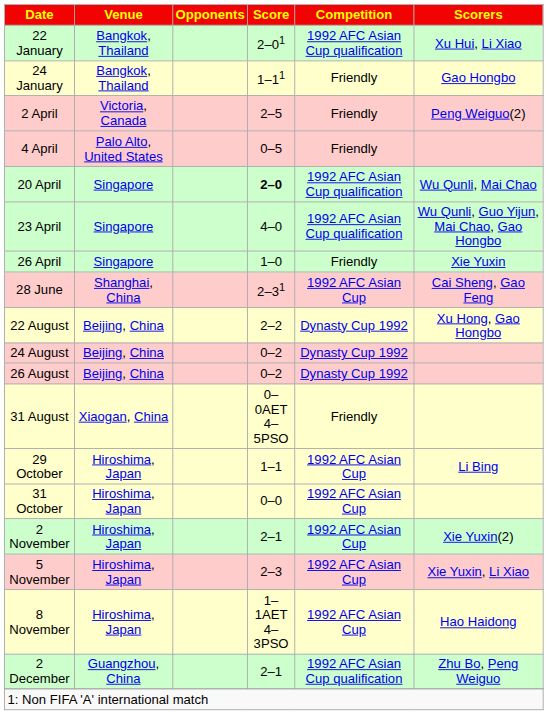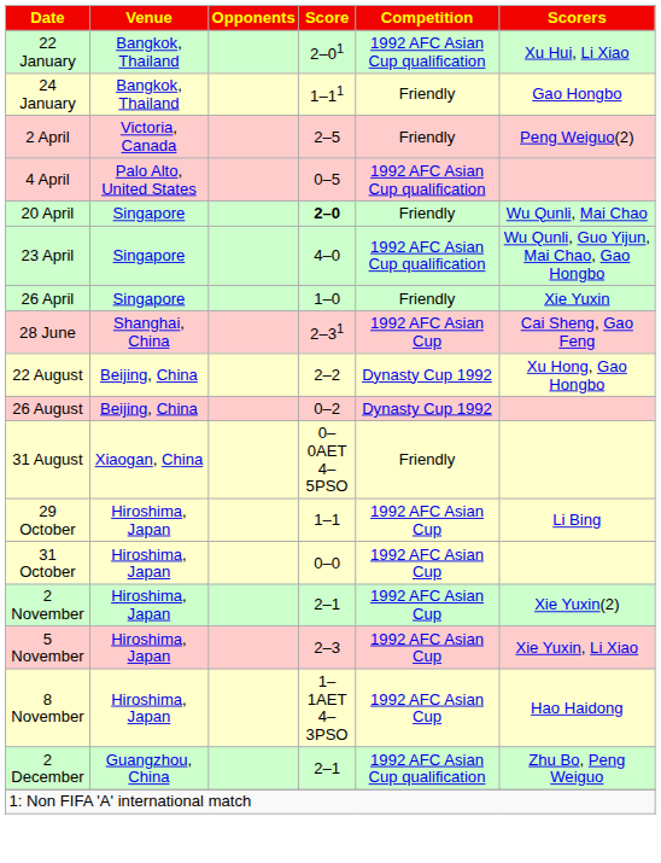 <table width=95% class="wikitable" style="text-align: center; font-size: 90%">
 <tr bgcolor=#F00300 style="color:yellow">
 <td><strong>Date</strong></td>
 <td><strong>Venue</strong></td>
 <td><strong>Opponents</strong></td>
 <td><strong>Score</strong></td>
 <td><strong>Competition</strong></td>
 <td><strong>Scorers</strong></td>
 </tr>
 <tr bgcolor=#CCFFCC>
 <td>22 January</td>
 <td><a href='#'>Bangkok</a>, <a href='#'>Thailand</a></td>
 <td></td>
 <td>2–0<sup>1</sup></td>
 <td><a href='#'>1992 AFC Asian Cup qualification</a></td>
 <td><a href='#'>Xu Hui</a>, <a href='#'>Li Xiao</a></td>
 </tr>
 <tr bgcolor=#FFFFCC>
 <td>24 January</td>
 <td><a href='#'>Bangkok</a>, <a href='#'>Thailand</a></td>
 <td></td>
 <td>1–1<sup>1</sup></td>
 <td>Friendly</td>
 <td><a href='#'>Gao Hongbo</a></td>
 </tr>
 <tr bgcolor=#FFCCCC>
 <td>2 April</td>
 <td><a href='#'>Victoria</a>, <a href='#'>Canada</a></td>
 <td></td>
 <td>2–5</td>
 <td>Friendly</td>
 <td><a href='#'>Peng Weiguo</a>(2)</td>
 </tr>
 <tr bgcolor=#FFCCCC>
 <td>4 April</td>
 <td><a href='#'>Palo Alto</a>, <a href='#'>United States</a></td>
 <td></td>
 <td>0–5</td>
-<td>Friendly</td>
+<td><a href='#'>1992 AFC Asian Cup qualification</a></td>
 <td></td>
 </tr>
 <tr bgcolor=#CCFFCC>
 <td>20 April</td>
 <td><a href='#'>Singapore</a></td>
 <td></td>
 <td><strong>2–0</strong></td>
-<td><a href='#'>1992 AFC Asian Cup qualification</a></td>
+<td>Friendly</td>
 <td><a href='#'>Wu Qunli</a>, <a href='#'>Mai Chao</a></td>
 </tr>
 <tr bgcolor=#CCFFCC>
 <td>23 April</td>
 <td><a href='#'>Singapore</a></td>
 <td></td>
 <td>4–0</td>
 <td><a href='#'>1992 AFC Asian Cup qualification</a></td>
 <td><a href='#'>Wu Qunli</a>, <a href='#'>Guo Yijun</a>, <a href='#'>Mai Chao</a>, <a href='#'>Gao Hongbo</a></td>
 </tr>
 <tr bgcolor=#CCFFCC>
 <td>26 April</td>
 <td><a href='#'>Singapore</a></td>
 <td></td>
 <td>1–0</td>
 <td>Friendly</td>
 <td><a href='#'>Xie Yuxin</a></td>
 </tr>
 <tr bgcolor=#FFCCCC>
 <td>28 June</td>
 <td><a href='#'>Shanghai</a>, <a href='#'>China</a></td>
 <td></td>
 <td>2–3<sup>1</sup></td>
 <td><a href='#'>1992 AFC Asian Cup</a></td>
 <td><a href='#'>Cai Sheng</a>, <a href='#'>Gao Feng</a></td>
 </tr>
 <tr bgcolor=#FFFFCC>
 <td>22 August</td>
 <td><a href='#'>Beijing</a>, <a href='#'>China</a></td>
 <td></td>
 <td>2–2</td>
 <td><a href='#'>Dynasty Cup 1992</a></td>
 <td><a href='#'>Xu Hong</a>, <a href='#'>Gao Hongbo</a></td>
-</tr>
-<tr bgcolor=#FFCCCC>
-<td>24 August</td>
-<td><a href='#'>Beijing</a>, <a href='#'>China</a></td>
-<td></td>
-<td>0–2</td>
-<td><a href='#'>Dynasty Cup 1992</a></td>
-<td></td>
 </tr>
 <tr bgcolor=#FFCCCC>
 <td>26 August</td>
 <td><a href='#'>Beijing</a>, <a href='#'>China</a></td>
 <td></td>
 <td>0–2</td>
 <td><a href='#'>Dynasty Cup 1992</a></td>
 <td></td>
 </tr>
 <tr bgcolor=#FFFFCC>
 <td>31 August</td>
 <td><a href='#'>Xiaogan</a>, <a href='#'>China</a></td>
 <td></td>
 <td>0–0AET<br>4–5PSO</td>
 <td>Friendly</td>
 <td></td>
 </tr>
 <tr bgcolor=#FFFFCC>
 <td>29 October</td>
 <td><a href='#'>Hiroshima</a>, <a href='#'>Japan</a></td>
 <td></td>
 <td>1–1</td>
 <td><a href='#'>1992 AFC Asian Cup</a></td>
 <td><a href='#'>Li Bing</a></td>
 </tr>
 <tr bgcolor=#FFFFCC>
 <td>31 October</td>
 <td><a href='#'>Hiroshima</a>, <a href='#'>Japan</a></td>
 <td></td>
 <td>0–0</td>
 <td><a href='#'>1992 AFC Asian Cup</a></td>
 <td></td>
 </tr>
 <tr bgcolor=#CCFFCC>
 <td>2 November</td>
 <td><a href='#'>Hiroshima</a>, <a href='#'>Japan</a></td>
 <td></td>
 <td>2–1</td>
 <td><a href='#'>1992 AFC Asian Cup</a></td>
 <td><a href='#'>Xie Yuxin</a>(2)</td>
 </tr>
 <tr bgcolor=#FFCCCC>
 <td>5 November</td>
 <td><a href='#'>Hiroshima</a>, <a href='#'>Japan</a></td>
 <td></td>
 <td>2–3</td>
 <td><a href='#'>1992 AFC Asian Cup</a></td>
 <td><a href='#'>Xie Yuxin</a>, <a href='#'>Li Xiao</a></td>
 </tr>
 <tr bgcolor=#FFFFCC>
 <td>8 November</td>
 <td><a href='#'>Hiroshima</a>, <a href='#'>Japan</a></td>
 <td></td>
 <td>1–1AET<br>4–3PSO</td>
 <td><a href='#'>1992 AFC Asian Cup</a></td>
 <td><a href='#'>Hao Haidong</a></td>
 </tr>
 <tr bgcolor=#CCFFCC>
 <td>2 December</td>
 <td><a href='#'>Guangzhou</a>, <a href='#'>China</a></td>
 <td></td>
 <td>2–1</td>
 <td><a href='#'>1992 AFC Asian Cup qualification</a></td>
 <td><a href='#'>Zhu Bo</a>, <a href='#'>Peng Weiguo</a></td>
 </tr>
 <tr>
 </tr>
 <tr>
 <td colspan=6 align=left>1: Non FIFA 'A' international match</td>
 </tr>
 </table>
